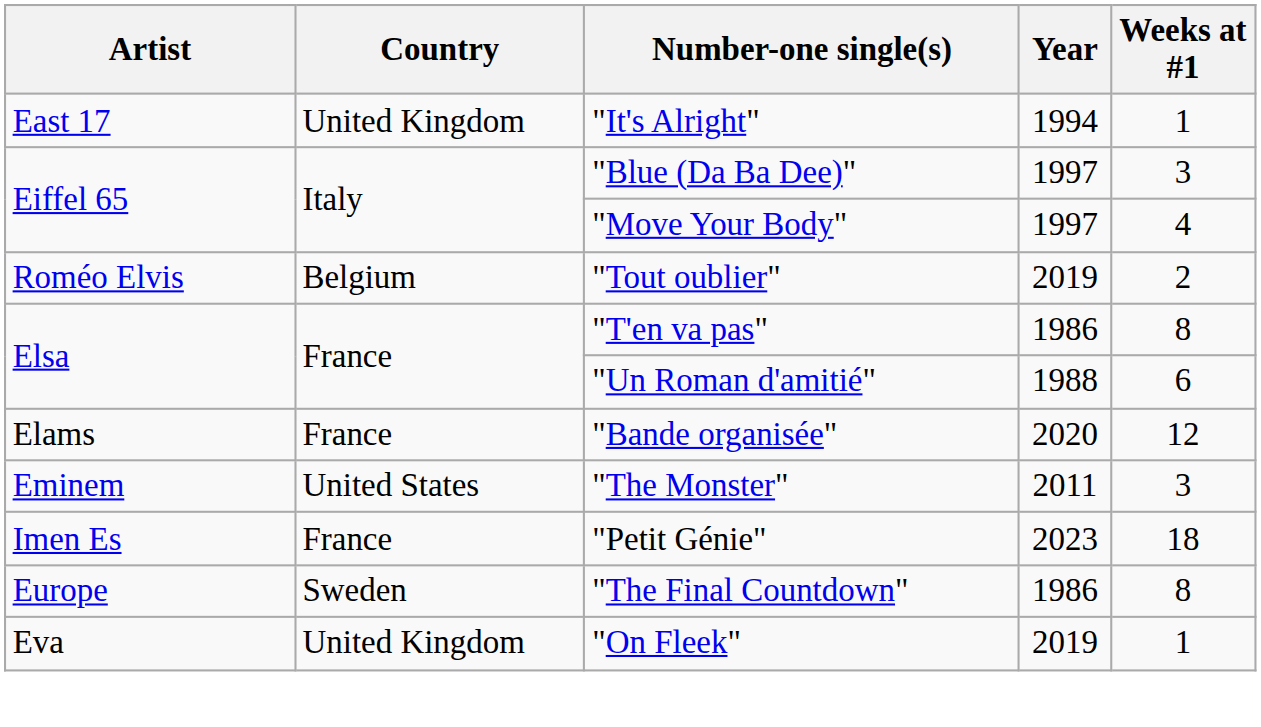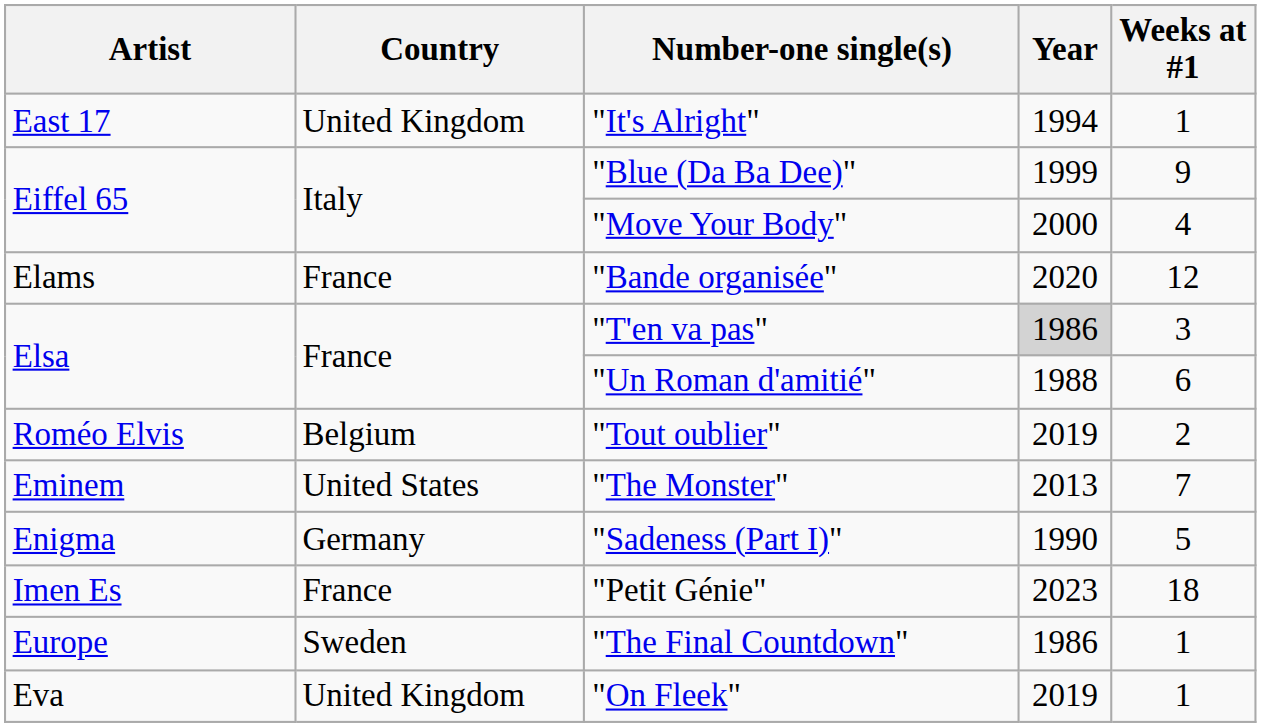 <table class="wikitable">
 <tr>
 <th width="20%">Artist</th>
 <th width="20%">Country</th>
 <th width="30%">Number-one single(s)</th>
 <th width="5%">Year</th>
 <th width="10%">Weeks at #1</th>
 </tr>
 <tr>
 <td><a href='#'>East 17</a></td>
 <td>United Kingdom</td>
 <td>"<a href='#'>It's Alright</a>"</td>
 <td align=center>1994</td>
 <td align=center>1</td>
 </tr>
 <tr>
 <td rowspan="2"><a href='#'>Eiffel 65</a></td>
 <td rowspan="2">Italy</td>
 <td>"<a href='#'>Blue (Da Ba Dee)</a>"</td>
-<td align=center>1997</td>
+<td align=center>1999</td>
+<td align=center>9</td>
+</tr>
+<tr>
+<td>"<a href='#'>Move Your Body</a>"</td>
+<td align=center>2000</td>
+<td align=center>4</td>
+</tr>
+<tr>
+<td>Elams</td>
+<td>France</td>
+<td>"<a href='#'>Bande organisée</a>"</td>
+<td align=center>2020</td>
+<td align=center>12</td>
+</tr>
+<tr>
+<td rowspan="2"><a href='#'>Elsa</a></td>
+<td rowspan="2">France</td>
+<td>"<a href='#'>T'en va pas</a>"</td>
+<td align=center style="background: lightgrey;">1986</td>
 <td align=center>3</td>
 </tr>
 <tr>
-<td>"<a href='#'>Move Your Body</a>"</td>
-<td align=center>1997</td>
-<td align=center>4</td>
+<td>"<a href='#'>Un Roman d'amitié</a>"</td>
+<td align=center>1988</td>
+<td align=center>6</td>
 </tr>
 <tr>
 <td><a href='#'>Roméo Elvis</a></td>
 <td>Belgium</td>
 <td>"<a href='#'>Tout oublier</a>"</td>
 <td align=center>2019</td>
 <td align=center>2</td>
 </tr>
 <tr>
-<td rowspan="2"><a href='#'>Elsa</a></td>
-<td rowspan="2">France</td>
-<td>"<a href='#'>T'en va pas</a>"</td>
-<td align=center>1986</td>
-<td align=center>8</td>
-</tr>
-<tr>
-<td>"<a href='#'>Un Roman d'amitié</a>"</td>
-<td align=center>1988</td>
-<td align=center>6</td>
-</tr>
-<tr>
-<td>Elams</td>
-<td>France</td>
-<td>"<a href='#'>Bande organisée</a>"</td>
-<td align=center>2020</td>
-<td align=center>12</td>
-</tr>
-<tr>
 <td><a href='#'>Eminem</a></td>
 <td>United States</td>
 <td>"<a href='#'>The Monster</a>"</td>
-<td align=center>2011</td>
-<td align=center>3</td>
+<td align=center>2013</td>
+<td align=center>7</td>
+</tr>
+<tr>
+<td><a href='#'>Enigma</a></td>
+<td>Germany</td>
+<td>"<a href='#'>Sadeness (Part I)</a>"</td>
+<td align=center>1990</td>
+<td align=center>5</td>
 </tr>
 <tr>
 <td><a href='#'>Imen Es</a></td>
 <td>France</td>
 <td>"Petit Génie"</td>
 <td align=center>2023</td>
 <td align=center>18</td>
 </tr>
 <tr>
 <td><a href='#'>Europe</a></td>
 <td>Sweden</td>
 <td>"<a href='#'>The Final Countdown</a>"</td>
 <td align=center>1986</td>
-<td align=center>8</td>
+<td align=center>1</td>
 </tr>
 <tr>
 <td>Eva</td>
 <td>United Kingdom</td>
 <td>"<a href='#'>On Fleek</a>"</td>
 <td align=center>2019</td>
 <td align=center>1</td>
 </tr>
 </table>
